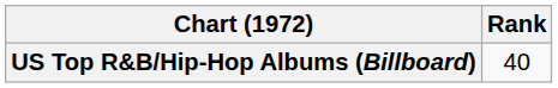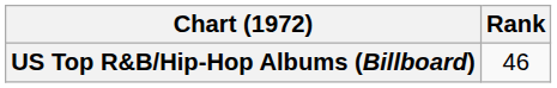 <table class="wikitable sortable plainrowheaders">
 <tr>
 <th align="left">Chart (1972)</th>
 <th style="text-align:center;">Rank</th>
 </tr>
 <tr>
 <th scope="row">US Top R&B/Hip-Hop Albums (<em>Billboard</em>)</th>
-<td style="text-align:center;">40</td>
+<td style="text-align:center;">46</td>
 </tr>
 </table>
